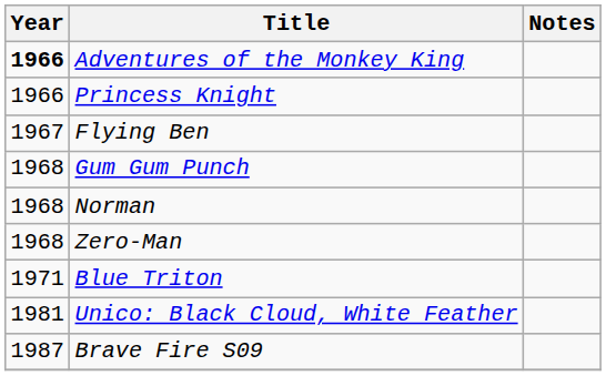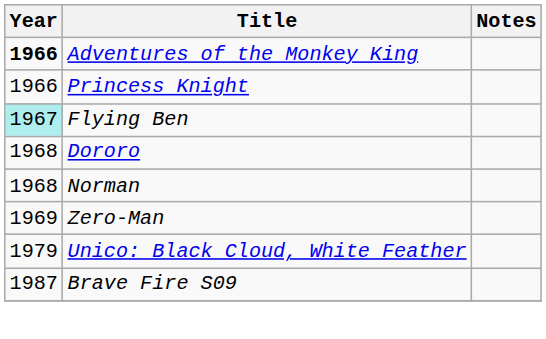 <table class="wikitable">
 <tr>
 <th>Year</th>
 <th>Title</th>
 <th>Notes</th>
 </tr>
 <tr>
 <td><strong>1966</strong></td>
 <td><em><a href='#'>Adventures of the Monkey King</a></em></td>
 <td></td>
 </tr>
 <tr>
 <td>1966</td>
 <td><em><a href='#'>Princess Knight</a></em></td>
 <td></td>
 </tr>
 <tr>
-<td>1967</td>
+<td style="background: paleturquoise;">1967</td>
 <td><em>Flying Ben</em></td>
 <td></td>
 </tr>
 <tr>
 <td>1968</td>
-<td><em><a href='#'>Gum Gum Punch</a></em></td>
+<td><em><a href='#'>Dororo</a></em></td>
 <td></td>
 </tr>
 <tr>
 <td>1968</td>
 <td><em>Norman</em></td>
 <td></td>
 </tr>
 <tr>
-<td>1968</td>
+<td>1969</td>
 <td><em>Zero-Man</em></td>
 <td></td>
 </tr>
 <tr>
-<td>1971</td>
-<td><em><a href='#'>Blue Triton</a></em></td>
-<td></td>
-</tr>
-<tr>
-<td>1981</td>
+<td>1979</td>
 <td><em><a href='#'>Unico: Black Cloud, White Feather</a></em></td>
 <td></td>
 </tr>
 <tr>
 <td>1987</td>
 <td><em>Brave Fire S09</em></td>
 <td></td>
 </tr>
 <tr>
 </tr>
 </table>
